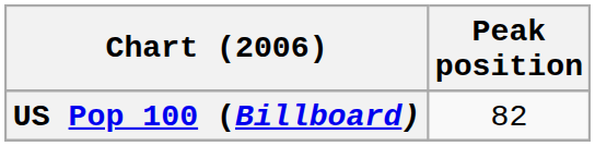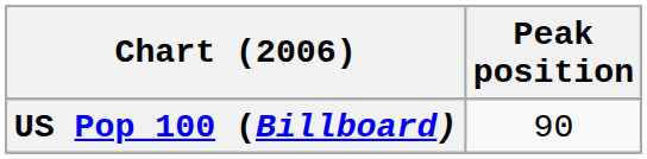 <table class="wikitable sortable plainrowheaders">
 <tr>
 <th scope="col">Chart (2006)</th>
 <th scope="col">Peak<br>position</th>
 </tr>
 <tr>
 </tr>
 <tr>
 </tr>
 <tr>
 </tr>
 <tr>
 </tr>
 <tr>
 </tr>
 <tr>
 </tr>
 <tr>
 </tr>
 <tr>
 </tr>
 <tr>
 <th scope="row">US <a href='#'>Pop 100</a> (<em><a href='#'>Billboard</a>)</th>
-<td align="center">82</td>
+<td align="center">90</td>
 </tr>
 <tr>
 </tr>
 </table>
